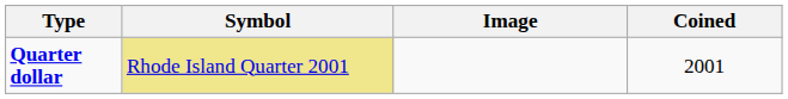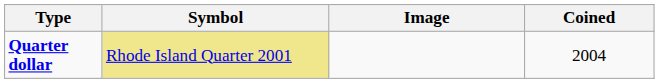 <table class="wikitable">
 <tr>
 <th width=15%>Type</th>
 <th width=35%>Symbol</th>
 <th width=30%>Image</th>
 <th width=20%>Coined</th>
 </tr>
 <tr>
 <td><strong><a href='#'>Quarter dollar</a></strong></td>
 <td style="background: khaki;"><a href='#'>Rhode Island Quarter 2001</a></td>
 <td align=center></td>
-<td align=center>2001</td>
+<td align=center>2004</td>
 </tr>
 </table>
